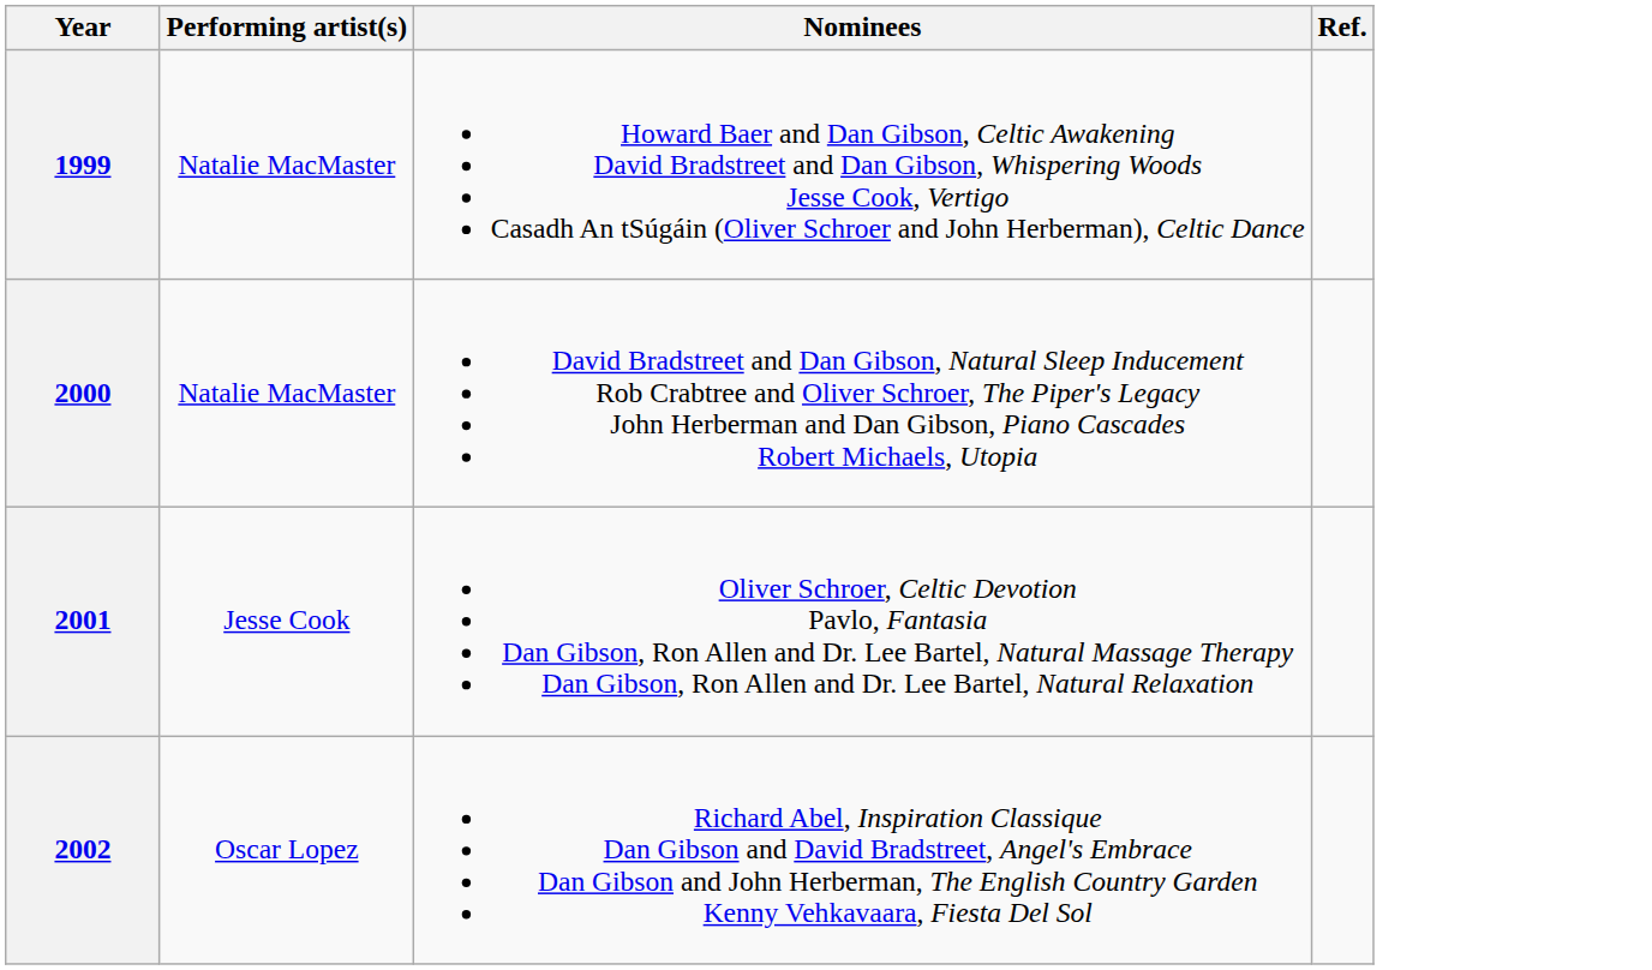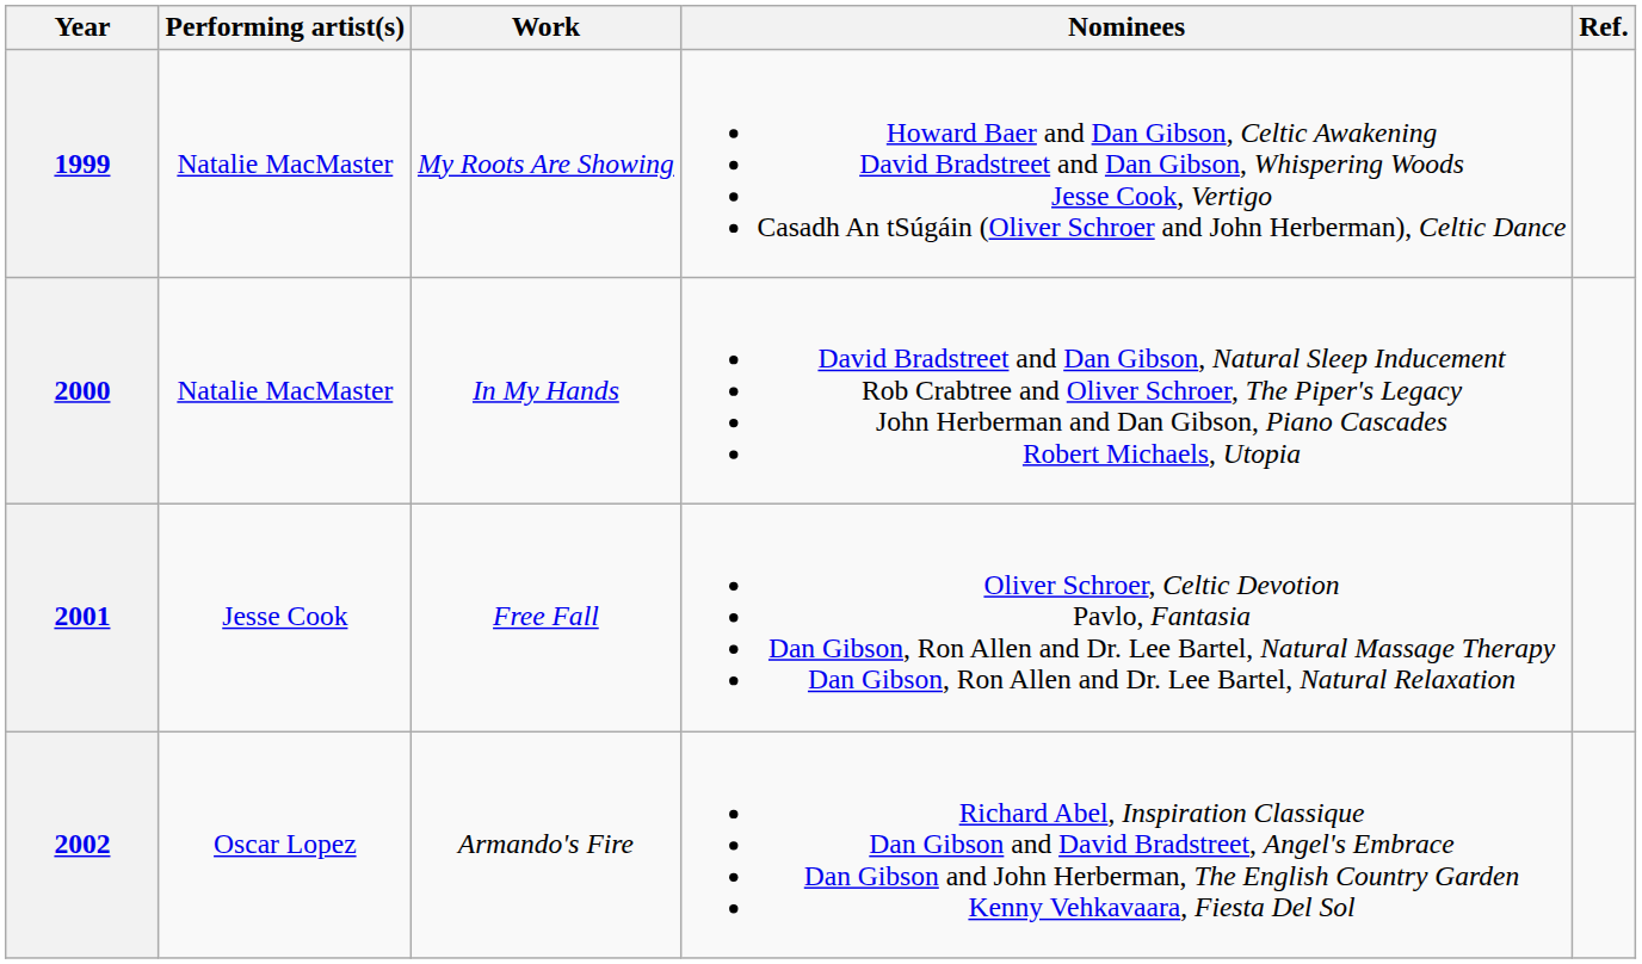 <table class="wikitable plainrowheaders sortable" style="text-align:center;">
 <tr>
 <th scope="col" style="width:5em;">Year</th>
 <th scope="col">Performing artist(s)</th>
+<th scope="col">Work</th>
 <th scope="col" class="unsortable">Nominees</th>
 <th scope="col" class="unsortable">Ref.</th>
 </tr>
 <tr>
 <th style="text-align:center;" scope="row"><a href='#'>1999</a></th>
 <td scope="row"><a href='#'>Natalie MacMaster</a></td>
+<td scope="row"><em><a href='#'>My Roots Are Showing</a></em></td>
 <td><br><ul><li><a href='#'>Howard Baer</a> and <a href='#'>Dan Gibson</a>, <em>Celtic Awakening</em></li><li><a href='#'>David Bradstreet</a> and <a href='#'>Dan Gibson</a>, <em>Whispering Woods</em></li><li><a href='#'>Jesse Cook</a>, <em>Vertigo</em></li><li>Casadh An tSúgáin (<a href='#'>Oliver Schroer</a> and John Herberman), <em>Celtic Dance</em></li></ul></td>
 <td></td>
 </tr>
 <tr>
 <th style="text-align:center;" scope="row"><a href='#'>2000</a></th>
 <td scope="row"><a href='#'>Natalie MacMaster</a></td>
+<td scope="row"><em><a href='#'>In My Hands</a></em></td>
 <td><br><ul><li><a href='#'>David Bradstreet</a> and <a href='#'>Dan Gibson</a>, <em>Natural Sleep Inducement</em></li><li>Rob Crabtree and <a href='#'>Oliver Schroer</a>, <em>The Piper's Legacy</em></li><li>John Herberman and Dan Gibson, <em>Piano Cascades</em></li><li><a href='#'>Robert Michaels</a>, <em>Utopia</em></li></ul></td>
 <td></td>
 </tr>
 <tr>
 <th style="text-align:center;" scope="row"><a href='#'>2001</a></th>
 <td scope="row"><a href='#'>Jesse Cook</a></td>
+<td scope="row"><em><a href='#'>Free Fall</a></em></td>
 <td><br><ul><li><a href='#'>Oliver Schroer</a>, <em>Celtic Devotion</em></li><li>Pavlo, <em>Fantasia</em></li><li><a href='#'>Dan Gibson</a>, Ron Allen and Dr. Lee Bartel, <em>Natural Massage Therapy</em></li><li><a href='#'>Dan Gibson</a>, Ron Allen and Dr. Lee Bartel, <em>Natural Relaxation</em></li></ul></td>
 <td></td>
 </tr>
 <tr>
 <th style="text-align:center;" scope="row"><a href='#'>2002</a></th>
 <td scope="row"><a href='#'>Oscar Lopez</a></td>
+<td scope="row"><em>Armando's Fire</em></td>
 <td><br><ul><li><a href='#'>Richard Abel</a>, <em>Inspiration Classique</em></li><li><a href='#'>Dan Gibson</a> and <a href='#'>David Bradstreet</a>, <em>Angel's Embrace</em></li><li><a href='#'>Dan Gibson</a> and John Herberman, <em>The English Country Garden</em></li><li><a href='#'>Kenny Vehkavaara</a>, <em>Fiesta Del Sol</em></li></ul></td>
 <td></td>
 </tr>
 </table>
